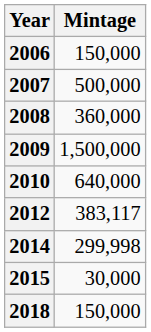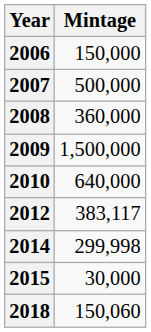 <table class="wikitable sortable">
 <tr>
 <th>Year</th>
 <th>Mintage</th>
 </tr>
 <tr>
 <th>2006</th>
 <td style="text-align:right">150,000</td>
 </tr>
 <tr>
 <th>2007</th>
 <td style="text-align:right">500,000</td>
 </tr>
 <tr>
 <th>2008</th>
 <td style="text-align:right">360,000</td>
 </tr>
 <tr>
 <th>2009</th>
 <td style="text-align:right">1,500,000</td>
 </tr>
 <tr>
 <th>2010</th>
 <td style="text-align:right">640,000</td>
 </tr>
 <tr>
 <th>2012</th>
 <td style="text-align:right">383,117</td>
 </tr>
 <tr>
 <th>2014</th>
 <td style="text-align:right">299,998</td>
 </tr>
 <tr>
 <th>2015</th>
 <td style="text-align:right">30,000</td>
 </tr>
 <tr>
 <th>2018</th>
-<td style="text-align:right">150,000</td>
+<td style="text-align:right">150,060</td>
 </tr>
 </table>
